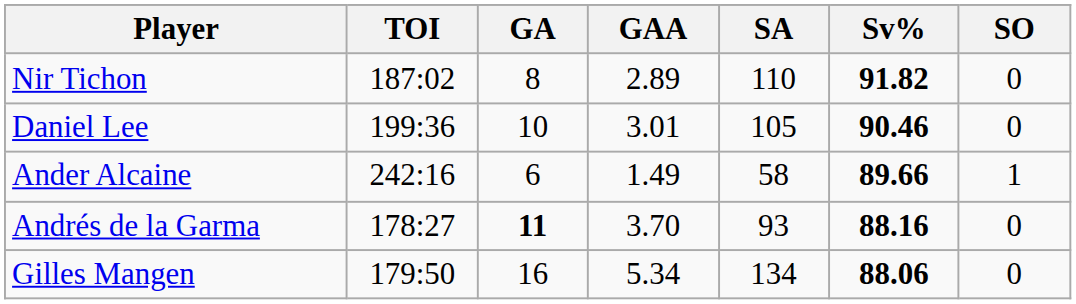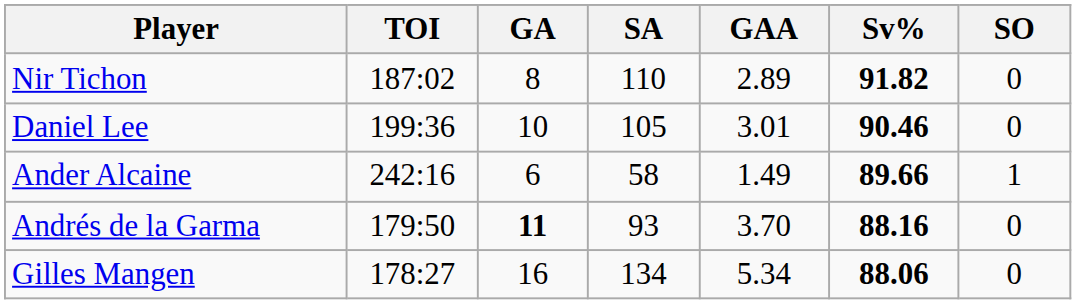 <table class="wikitable sortable" style="text-align:center;">
 <tr>
 <th style="width:170px;">Player</th>
 <th style="width:60px;">TOI</th>
 <th style="width:50px;">GA</th>
+<th style="width:50px;">SA</th>
 <th style="width:60px;">GAA</th>
-<th style="width:50px;">SA</th>
 <th style="width:60px;">Sv%</th>
 <th style="width:50px;">SO</th>
 </tr>
 <tr>
 <td style="text-align:left;"> <a href='#'>Nir Tichon</a></td>
 <td>187:02</td>
 <td>8</td>
+<td>110</td>
 <td>2.89</td>
-<td>110</td>
 <td><strong>91.82</strong></td>
 <td>0</td>
 </tr>
 <tr>
 <td style="text-align:left;"> <a href='#'>Daniel Lee</a></td>
 <td>199:36</td>
 <td>10</td>
+<td>105</td>
 <td>3.01</td>
-<td>105</td>
 <td><strong>90.46</strong></td>
 <td>0</td>
 </tr>
 <tr>
 <td style="text-align:left;"> <a href='#'>Ander Alcaine</a></td>
 <td>242:16</td>
 <td>6</td>
+<td>58</td>
 <td>1.49</td>
-<td>58</td>
 <td><strong>89.66</strong></td>
 <td>1</td>
 </tr>
 <tr>
 <td style="text-align:left;"> <a href='#'>Andrés de la Garma</a></td>
-<td>178:27</td>
+<td>179:50</td>
 <td><strong>11</strong></td>
+<td>93</td>
 <td>3.70</td>
-<td>93</td>
 <td><strong>88.16</strong></td>
 <td>0</td>
 </tr>
 <tr>
 <td style="text-align:left;"> <a href='#'>Gilles Mangen</a></td>
-<td>179:50</td>
+<td>178:27</td>
 <td>16</td>
+<td>134</td>
 <td>5.34</td>
-<td>134</td>
 <td><strong>88.06</strong></td>
 <td>0</td>
 </tr>
 </table>
